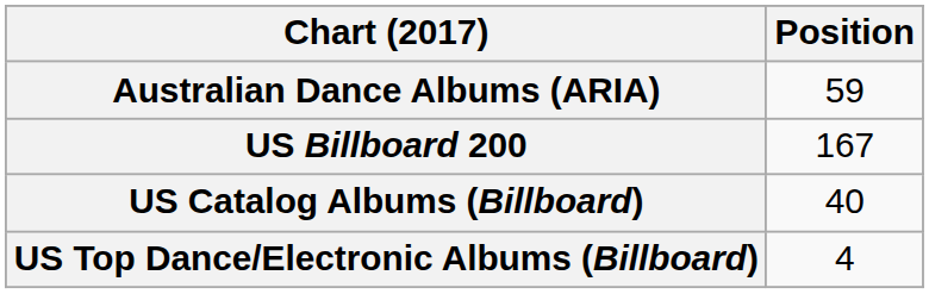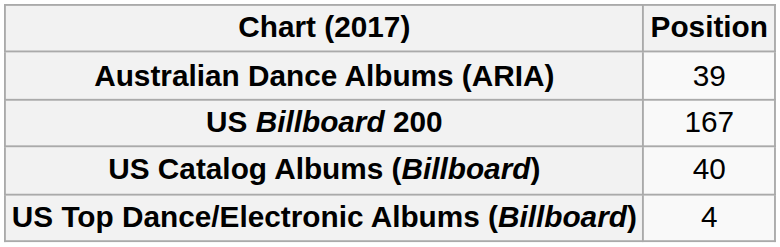 <table class="wikitable sortable plainrowheaders" style="text-align:center">
 <tr>
 <th scope="col">Chart (2017)</th>
 <th scope="col">Position</th>
 </tr>
 <tr>
 <th scope="row">Australian Dance Albums (ARIA)</th>
-<td>59</td>
+<td>39</td>
 </tr>
 <tr>
 <th scope="row">US <em>Billboard</em> 200</th>
 <td>167</td>
 </tr>
 <tr>
 <th scope="row">US Catalog Albums (<em>Billboard</em>)</th>
 <td>40</td>
 </tr>
 <tr>
 <th scope="row">US Top Dance/Electronic Albums (<em>Billboard</em>)</th>
 <td>4</td>
 </tr>
 </table>
